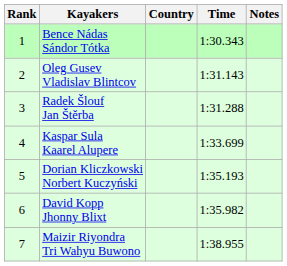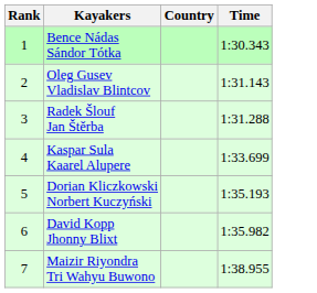 <table class="wikitable" style="text-align:center">
 <tr>
 <th>Rank</th>
 <th>Kayakers</th>
 <th>Country</th>
 <th>Time</th>
-<th>Notes</th>
 </tr>
 <tr bgcolor=bbffbb>
 <td>1</td>
 <td align="left"><a href='#'>Bence Nádas</a><br><a href='#'>Sándor Tótka</a></td>
 <td align="left"></td>
 <td>1:30.343</td>
-<td></td>
 </tr>
 <tr bgcolor=ddffdd>
 <td>2</td>
 <td align="left"><a href='#'>Oleg Gusev</a><br><a href='#'>Vladislav Blintcov</a></td>
 <td align="left"></td>
 <td>1:31.143</td>
-<td></td>
 </tr>
 <tr bgcolor=ddffdd>
 <td>3</td>
 <td align="left"><a href='#'>Radek Šlouf</a><br><a href='#'>Jan Štěrba</a></td>
 <td align="left"></td>
 <td>1:31.288</td>
-<td></td>
 </tr>
 <tr bgcolor=ddffdd>
 <td>4</td>
 <td align="left"><a href='#'>Kaspar Sula</a><br><a href='#'>Kaarel Alupere</a></td>
 <td align="left"></td>
 <td>1:33.699</td>
-<td></td>
 </tr>
 <tr bgcolor=ddffdd>
 <td>5</td>
 <td align="left"><a href='#'>Dorian Kliczkowski</a><br><a href='#'>Norbert Kuczyński</a></td>
 <td align="left"></td>
 <td>1:35.193</td>
-<td></td>
 </tr>
 <tr bgcolor=ddffdd>
 <td>6</td>
 <td align="left"><a href='#'>David Kopp</a><br><a href='#'>Jhonny Blixt</a></td>
 <td align="left"></td>
 <td>1:35.982</td>
-<td></td>
 </tr>
 <tr bgcolor=ddffdd>
 <td>7</td>
 <td align="left"><a href='#'>Maizir Riyondra</a><br><a href='#'>Tri Wahyu Buwono</a></td>
 <td align="left"></td>
 <td>1:38.955</td>
-<td></td>
 </tr>
 </table>
